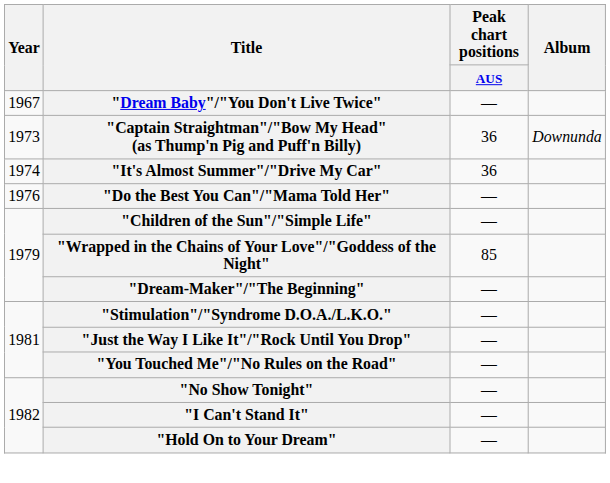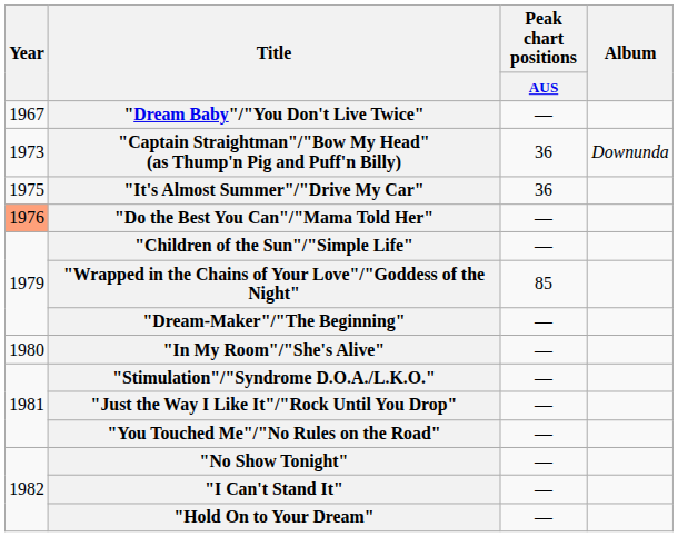 <table class="wikitable plainrowheaders" style="text-align:center;" border="1">
 <tr>
 <th scope="col" rowspan="2">Year</th>
 <th scope="col" rowspan="2">Title</th>
 <th scope="col" colspan="1">Peak chart<br>positions</th>
 <th scope="col" rowspan="2">Album</th>
 </tr>
 <tr>
 <th scope="col" style="text-align:center;"><small><a href='#'>AUS</a></small><br></th>
 </tr>
 <tr>
 <td>1967</td>
 <th scope="row">"<a href='#'>Dream Baby</a>"/"You Don't Live Twice"</th>
 <td>—</td>
 <td></td>
 </tr>
 <tr>
 <td>1973</td>
 <th scope="row">"Captain Straightman"/"Bow My Head" <br> (as Thump'n Pig and Puff'n Billy)</th>
 <td>36</td>
 <td><em>Downunda</em></td>
 </tr>
 <tr>
-<td>1974</td>
+<td>1975</td>
 <th scope="row">"It's Almost Summer"/"Drive My Car"</th>
 <td>36</td>
 <td></td>
 </tr>
 <tr>
-<td>1976</td>
+<td style="background: lightsalmon;">1976</td>
 <th scope="row">"Do the Best You Can"/"Mama Told Her"</th>
 <td>—</td>
 <td></td>
 </tr>
 <tr>
 <td rowspan="3">1979</td>
 <th scope="row">"Children of the Sun"/"Simple Life"</th>
 <td>—</td>
 <td></td>
 </tr>
 <tr>
 <th scope="row">"Wrapped in the Chains of Your Love"/"Goddess of the Night"</th>
 <td>85</td>
 <td></td>
 </tr>
 <tr>
 <th scope="row">"Dream-Maker"/"The Beginning"</th>
+<td>—</td>
+<td></td>
+</tr>
+<tr>
+<td>1980</td>
+<th scope="row">"In My Room"/"She's Alive"</th>
 <td>—</td>
 <td></td>
 </tr>
 <tr>
 <td rowspan="3">1981</td>
 <th scope="row">"Stimulation"/"Syndrome D.O.A./L.K.O."</th>
 <td>—</td>
 <td></td>
 </tr>
 <tr>
 <th scope="row">"Just the Way I Like It"/"Rock Until You Drop"</th>
 <td>—</td>
 <td></td>
 </tr>
 <tr>
 <th scope="row">"You Touched Me"/"No Rules on the Road"</th>
 <td>—</td>
 <td></td>
 </tr>
 <tr>
 <td rowspan="3">1982</td>
 <th scope="row">"No Show Tonight"</th>
 <td>—</td>
 <td></td>
 </tr>
 <tr>
 <th scope="row">"I Can't Stand It"</th>
 <td>—</td>
 <td></td>
 </tr>
 <tr>
 <th scope="row">"Hold On to Your Dream"</th>
 <td>—</td>
 <td></td>
 </tr>
 </table>
